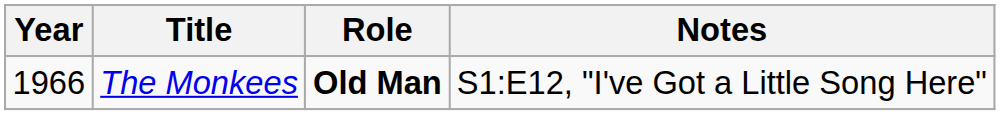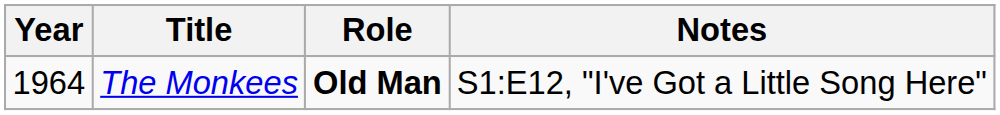 <table class="wikitable">
 <tr>
 <th>Year</th>
 <th>Title</th>
 <th>Role</th>
 <th>Notes</th>
 </tr>
 <tr>
-<td>1966</td>
+<td>1964</td>
 <td><em><a href='#'>The Monkees</a></em></td>
 <td><strong>Old Man</strong></td>
 <td>S1:E12, "I've Got a Little Song Here"</td>
 </tr>
 </table>
